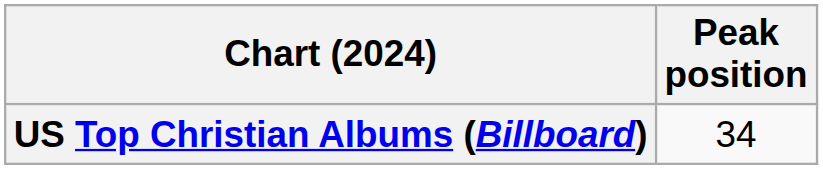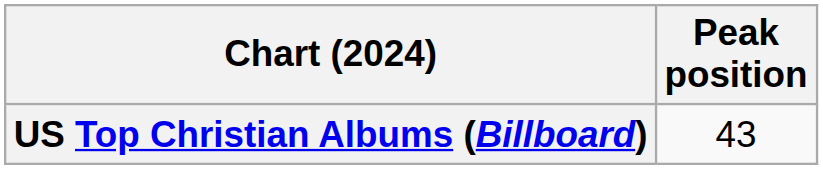 <table class="wikitable sortable plainrowheaders" style="text-align:center">
 <tr>
 <th scope="col">Chart (2024)</th>
 <th scope="col">Peak<br>position</th>
 </tr>
 <tr>
 <th scope="row">US <a href='#'>Top Christian Albums</a> (<em><a href='#'>Billboard</a></em>)</th>
-<td>34</td>
+<td>43</td>
 </tr>
 </table>
